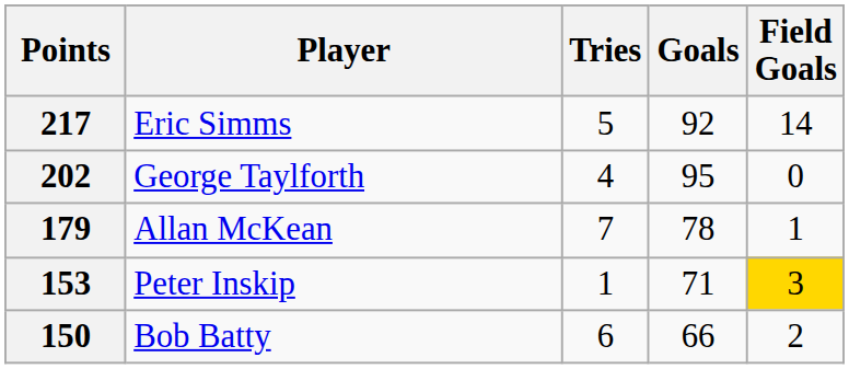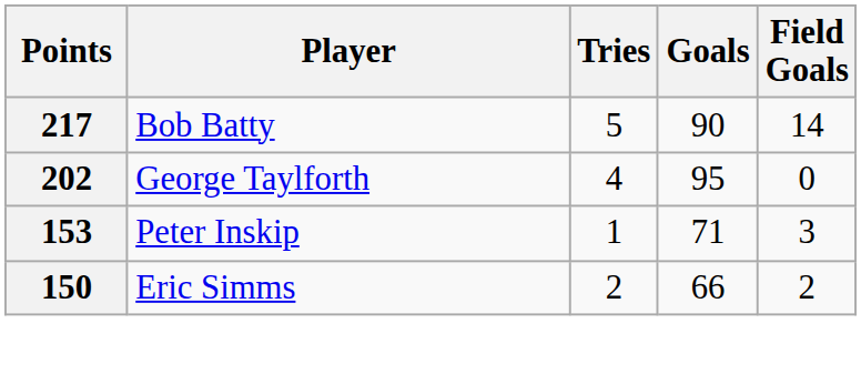 <table class="wikitable" style="text-align:left;">
 <tr>
 <th width=50>Points</th>
 <th width=200>Player</th>
 <th width=30>Tries</th>
 <th width=30>Goals</th>
 <th width=30>Field Goals</th>
 </tr>
 <tr>
 <th>217</th>
-<td> <a href='#'>Eric Simms</a></td>
+<td> <a href='#'>Bob Batty</a></td>
 <td align=center>5</td>
-<td align=center>92</td>
+<td align=center>90</td>
 <td align=center>14</td>
 </tr>
 <tr>
 <th>202</th>
 <td> <a href='#'>George Taylforth</a></td>
 <td align=center>4</td>
 <td align=center>95</td>
 <td align=center>0</td>
 </tr>
 <tr>
-<th>179</th>
-<td> <a href='#'>Allan McKean</a></td>
-<td align=center>7</td>
-<td align=center>78</td>
-<td align=center>1</td>
-</tr>
-<tr>
 <th>153</th>
 <td> <a href='#'>Peter Inskip</a></td>
 <td align=center>1</td>
 <td align=center>71</td>
-<td align=center style="background: gold;">3</td>
+<td align=center>3</td>
 </tr>
 <tr>
 <th>150</th>
-<td> <a href='#'>Bob Batty</a></td>
-<td align=center>6</td>
+<td> <a href='#'>Eric Simms</a></td>
+<td align=center>2</td>
 <td align=center>66</td>
 <td align=center>2</td>
 </tr>
 </table>
